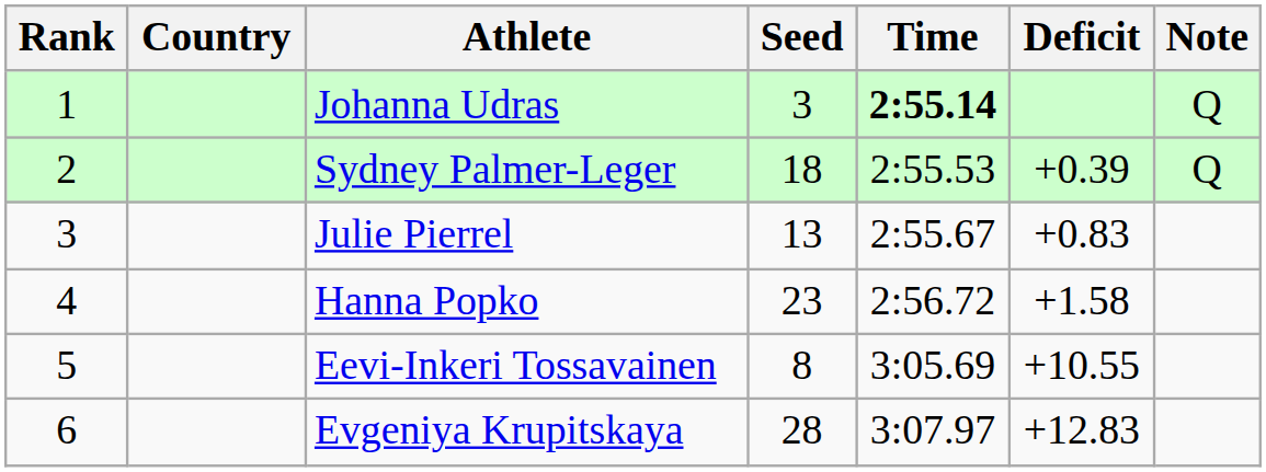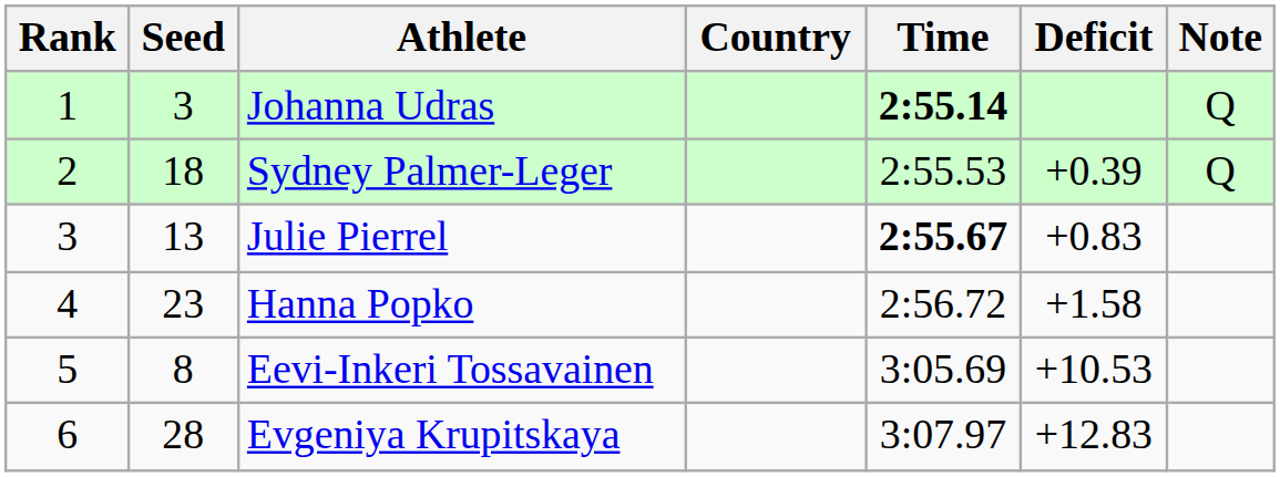 <table class="wikitable sortable" style="text-align:center" width=55%>
 <tr>
 <th>Rank</th>
+<th>Seed</th>
+<th>Athlete</th>
 <th>Country</th>
-<th>Athlete</th>
-<th>Seed</th>
 <th>Time</th>
 <th>Deficit</th>
 <th>Note</th>
 </tr>
 <tr bgcolor=ccffcc>
 <td>1</td>
+<td>3</td>
+<td align=left><a href='#'>Johanna Udras</a></td>
 <td align=left></td>
-<td align=left><a href='#'>Johanna Udras</a></td>
-<td>3</td>
 <td><strong>2:55.14</strong></td>
 <td></td>
 <td>Q</td>
 </tr>
 <tr bgcolor=ccffcc>
 <td>2</td>
+<td>18</td>
+<td align=left><a href='#'>Sydney Palmer-Leger</a></td>
 <td align=left></td>
-<td align=left><a href='#'>Sydney Palmer-Leger</a></td>
-<td>18</td>
 <td>2:55.53</td>
 <td>+0.39</td>
 <td>Q</td>
 </tr>
 <tr>
 <td>3</td>
+<td>13</td>
+<td align=left><a href='#'>Julie Pierrel</a></td>
 <td align=left></td>
-<td align=left><a href='#'>Julie Pierrel</a></td>
-<td>13</td>
-<td>2:55.67</td>
+<td><strong>2:55.67</strong></td>
 <td>+0.83</td>
 <td></td>
 </tr>
 <tr>
 <td>4</td>
+<td>23</td>
+<td align=left><a href='#'>Hanna Popko</a></td>
 <td align=left></td>
-<td align=left><a href='#'>Hanna Popko</a></td>
-<td>23</td>
 <td>2:56.72</td>
 <td>+1.58</td>
 <td></td>
 </tr>
 <tr>
 <td>5</td>
+<td>8</td>
+<td align=left><a href='#'>Eevi-Inkeri Tossavainen</a></td>
 <td align=left></td>
-<td align=left><a href='#'>Eevi-Inkeri Tossavainen</a></td>
-<td>8</td>
 <td>3:05.69</td>
-<td>+10.55</td>
+<td>+10.53</td>
 <td></td>
 </tr>
 <tr>
 <td>6</td>
+<td>28</td>
+<td align=left><a href='#'>Evgeniya Krupitskaya</a></td>
 <td align=left></td>
-<td align=left><a href='#'>Evgeniya Krupitskaya</a></td>
-<td>28</td>
 <td>3:07.97</td>
 <td>+12.83</td>
 <td></td>
 </tr>
 </table>
